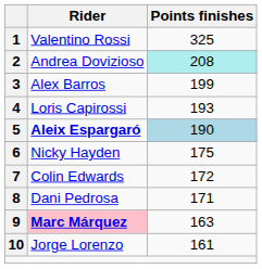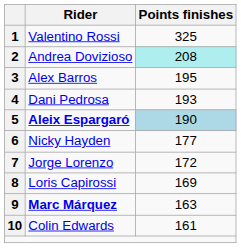 <table class="wikitable" style="text-align:center">
 <tr>
 <th></th>
 <th>Rider</th>
 <th>Points finishes</th>
 </tr>
 <tr>
 <th>1</th>
 <td align=left> <a href='#'>Valentino Rossi</a></td>
 <td>325</td>
 </tr>
 <tr>
 <th>2</th>
 <td align=left> <a href='#'>Andrea Dovizioso</a></td>
 <td style="background: paleturquoise;">208</td>
 </tr>
 <tr>
 <th>3</th>
 <td align=left> <a href='#'>Alex Barros</a></td>
-<td>199</td>
+<td>195</td>
 </tr>
 <tr>
 <th>4</th>
-<td align=left> <a href='#'>Loris Capirossi</a></td>
+<td align=left> <a href='#'>Dani Pedrosa</a></td>
 <td>193</td>
 </tr>
 <tr>
 <th>5</th>
 <td align=left> <strong><a href='#'>Aleix Espargaró</a></strong></td>
 <td style="background: lightblue;">190</td>
 </tr>
 <tr>
 <th>6</th>
 <td align=left> <a href='#'>Nicky Hayden</a></td>
-<td>175</td>
+<td>177</td>
 </tr>
 <tr>
 <th>7</th>
-<td align=left> <a href='#'>Colin Edwards</a></td>
+<td align=left> <a href='#'>Jorge Lorenzo</a></td>
 <td>172</td>
 </tr>
 <tr>
 <th>8</th>
-<td align=left> <a href='#'>Dani Pedrosa</a></td>
-<td>171</td>
+<td align=left> <a href='#'>Loris Capirossi</a></td>
+<td>169</td>
 </tr>
 <tr>
 <th>9</th>
-<td align=left style="background: pink;"> <strong><a href='#'>Marc Márquez</a></strong></td>
+<td align=left> <strong><a href='#'>Marc Márquez</a></strong></td>
 <td>163</td>
 </tr>
 <tr>
 <th>10</th>
-<td align=left> <a href='#'>Jorge Lorenzo</a></td>
+<td align=left> <a href='#'>Colin Edwards</a></td>
 <td>161</td>
 </tr>
 <tr>
 <td colspan=5></td>
 </tr>
 </table>
